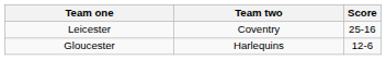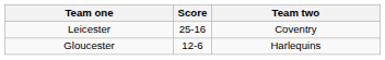 <table class="wikitable" style="text-align: center">
 <tr>
 <th width=250>Team one</th>
+<th width=50>Score</th>
 <th width=250>Team two</th>
-<th width=50>Score</th>
 </tr>
 <tr>
 <td>Leicester</td>
+<td>25-16</td>
 <td>Coventry</td>
-<td>25-16</td>
 </tr>
 <tr>
 <td>Gloucester</td>
+<td>12-6</td>
 <td>Harlequins</td>
-<td>12-6</td>
 </tr>
 </table>
